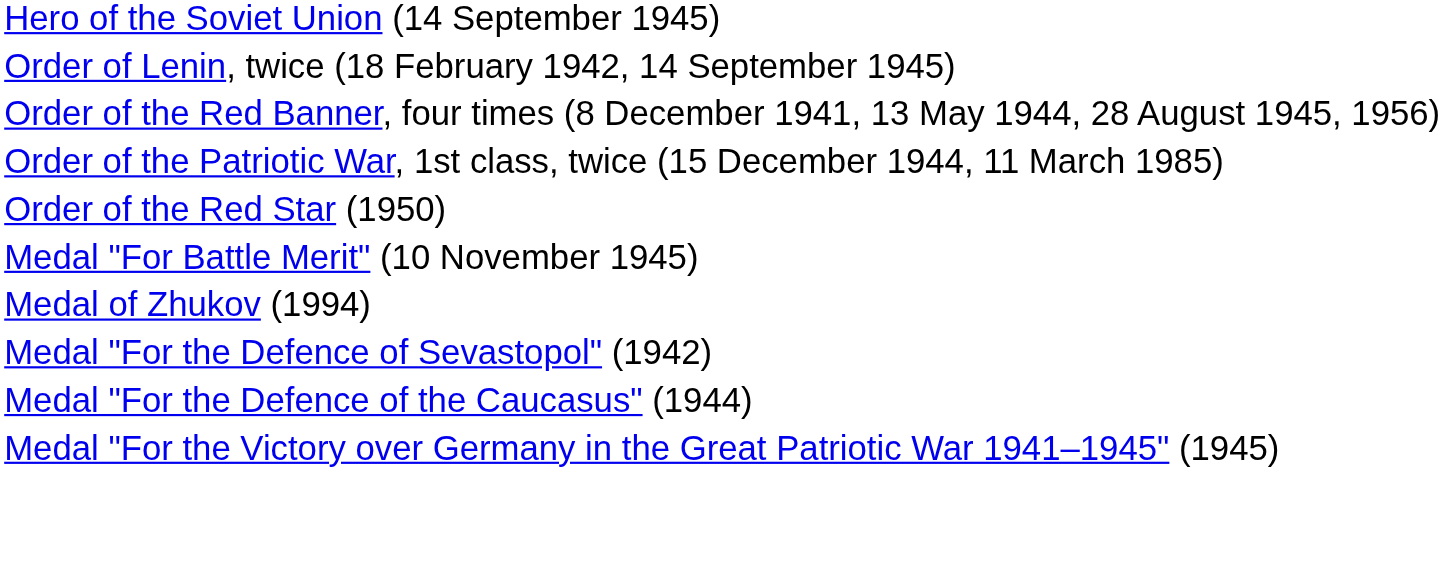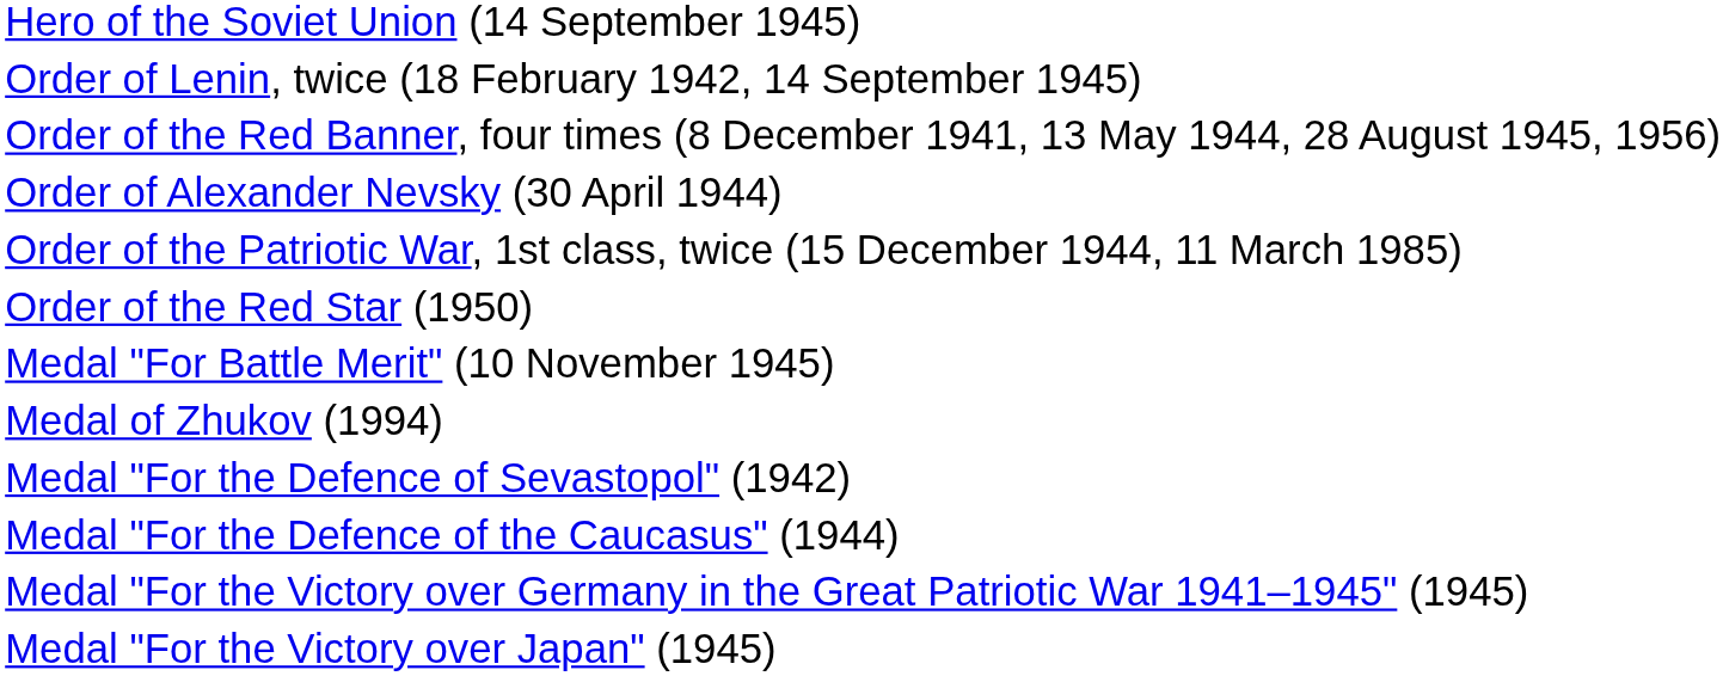 <table>
 <tr>
 <td></td>
 <td><a href='#'>Hero of the Soviet Union</a> (14 September 1945)</td>
 </tr>
 <tr>
 <td></td>
 <td><a href='#'>Order of Lenin</a>, twice (18 February 1942, 14 September 1945)</td>
 </tr>
 <tr>
 <td></td>
 <td><a href='#'>Order of the Red Banner</a>, four times (8 December 1941, 13 May 1944, 28 August 1945, 1956)</td>
+</tr>
+<tr>
+<td></td>
+<td><a href='#'>Order of Alexander Nevsky</a> (30 April 1944)</td>
 </tr>
 <tr>
 <td></td>
 <td><a href='#'>Order of the Patriotic War</a>, 1st class, twice (15 December 1944, 11 March 1985)</td>
 </tr>
 <tr>
 <td></td>
 <td><a href='#'>Order of the Red Star</a> (1950)</td>
 </tr>
 <tr>
 <td></td>
 <td><a href='#'>Medal "For Battle Merit"</a> (10 November 1945)</td>
 </tr>
 <tr>
 <td></td>
 <td><a href='#'>Medal of Zhukov</a> (1994)</td>
 </tr>
 <tr>
 <td></td>
 <td><a href='#'>Medal "For the Defence of Sevastopol"</a> (1942)</td>
 </tr>
 <tr>
 <td></td>
 <td><a href='#'>Medal "For the Defence of the Caucasus"</a> (1944)</td>
 </tr>
 <tr>
 <td></td>
 <td><a href='#'>Medal "For the Victory over Germany in the Great Patriotic War 1941–1945"</a> (1945)</td>
 </tr>
 <tr>
+<td></td>
+<td><a href='#'>Medal "For the Victory over Japan"</a> (1945)</td>
+</tr>
+<tr>
 </tr>
 </table>
